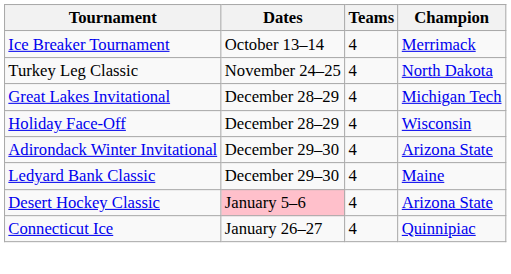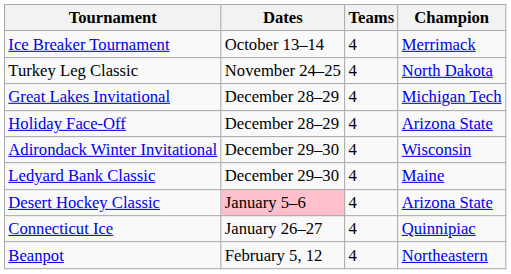 <table class="wikitable">
 <tr>
 <th>Tournament</th>
 <th>Dates</th>
 <th>Teams</th>
 <th>Champion</th>
 </tr>
 <tr>
 <td><a href='#'>Ice Breaker Tournament</a></td>
 <td>October 13–14</td>
 <td>4</td>
 <td><a href='#'>Merrimack</a></td>
 </tr>
 <tr>
 <td>Turkey Leg Classic</td>
 <td>November 24–25</td>
 <td>4</td>
 <td><a href='#'>North Dakota</a></td>
 </tr>
 <tr>
 <td><a href='#'>Great Lakes Invitational</a></td>
 <td>December 28–29</td>
 <td>4</td>
 <td><a href='#'>Michigan Tech</a></td>
 </tr>
 <tr>
 <td><a href='#'>Holiday Face-Off</a></td>
 <td>December 28–29</td>
 <td>4</td>
-<td><a href='#'>Wisconsin</a></td>
+<td><a href='#'>Arizona State</a></td>
 </tr>
 <tr>
 <td><a href='#'>Adirondack Winter Invitational</a></td>
 <td>December 29–30</td>
 <td>4</td>
-<td><a href='#'>Arizona State</a></td>
+<td><a href='#'>Wisconsin</a></td>
 </tr>
 <tr>
 <td><a href='#'>Ledyard Bank Classic</a></td>
 <td>December 29–30</td>
 <td>4</td>
 <td><a href='#'>Maine</a></td>
 </tr>
 <tr>
 <td><a href='#'>Desert Hockey Classic</a></td>
 <td style="background: pink;">January 5–6</td>
 <td>4</td>
 <td><a href='#'>Arizona State</a></td>
 </tr>
 <tr>
 <td><a href='#'>Connecticut Ice</a></td>
 <td>January 26–27</td>
 <td>4</td>
 <td><a href='#'>Quinnipiac</a></td>
 </tr>
+<tr>
+<td><a href='#'>Beanpot</a></td>
+<td>February 5, 12</td>
+<td>4</td>
+<td><a href='#'>Northeastern</a></td>
+</tr>
 </table>
